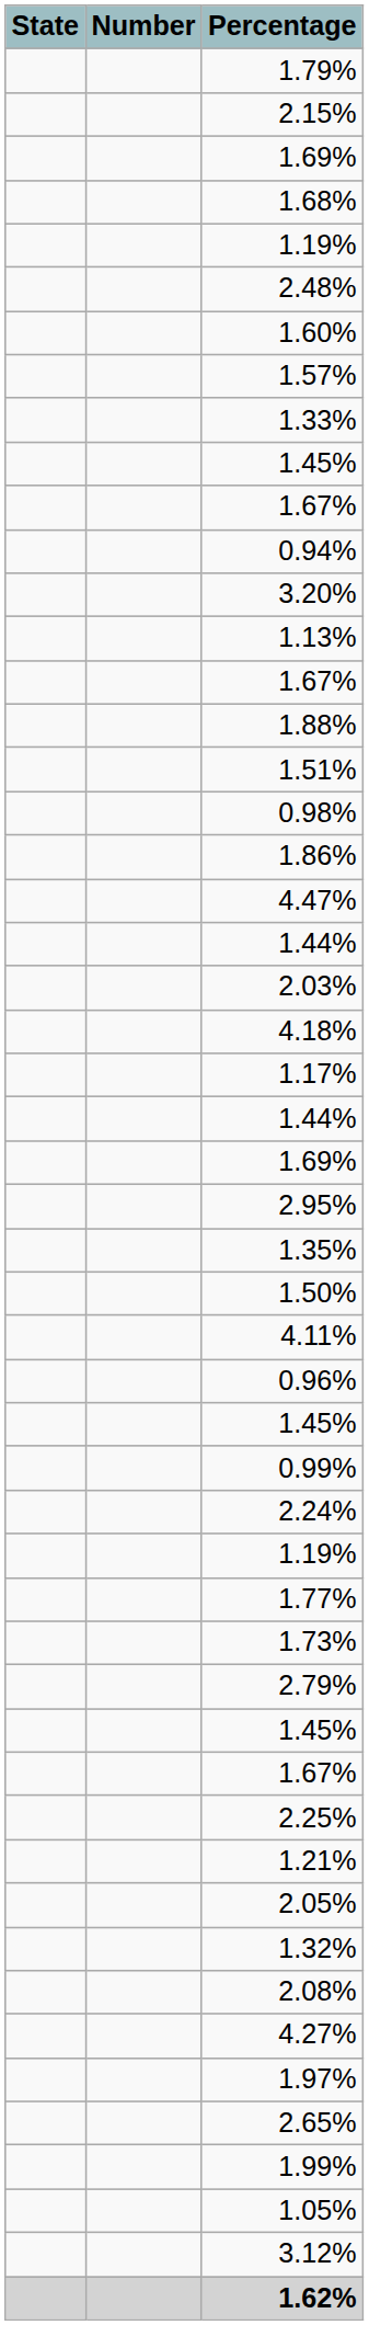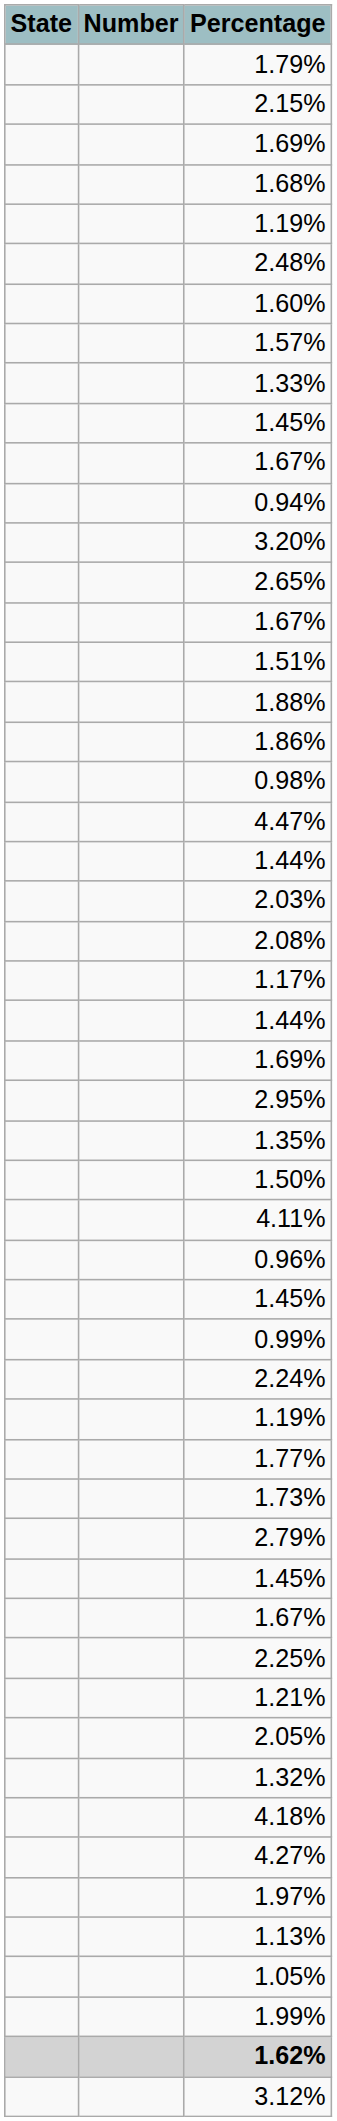 <table class="wikitable sortable">
 <tr>
 <th style="text-align:center; background-color:#9dbec3;"><strong>State</strong></th>
 <th style="text-align:center; background-color:#9dbec3;"><strong>Number</strong></th>
 <th style="text-align:center; background-color:#9dbec3;"><strong>Percentage</strong></th>
 </tr>
 <tr>
 <td border = "1"></td>
 <td align="right"></td>
 <td align="right">1.79%</td>
 </tr>
 <tr>
 <td border = "1"></td>
 <td align="right"></td>
 <td align="right">2.15%</td>
 </tr>
 <tr>
 <td border = "1"></td>
 <td align="right"></td>
 <td align="right">1.69%</td>
 </tr>
 <tr>
 <td border = "1"></td>
 <td align="right"></td>
 <td align="right">1.68%</td>
 </tr>
 <tr>
 <td border = "1"></td>
 <td align="right"></td>
 <td align="right">1.19%</td>
 </tr>
 <tr>
 <td border = "1"></td>
 <td align="right"></td>
 <td align="right">2.48%</td>
 </tr>
 <tr>
 <td border = "1"></td>
 <td align="right"></td>
 <td align="right">1.60%</td>
 </tr>
 <tr>
 <td border = "1"></td>
 <td align="right"></td>
 <td align="right">1.57%</td>
 </tr>
 <tr>
 <td border = "1"></td>
 <td align="right"></td>
 <td align="right">1.33%</td>
 </tr>
 <tr>
 <td border = "1"></td>
 <td align="right"></td>
 <td align="right">1.45%</td>
 </tr>
 <tr>
 <td border = "1"></td>
 <td align="right"></td>
 <td align="right">1.67%</td>
 </tr>
 <tr>
 <td border = "1"></td>
 <td align="right"></td>
 <td align="right">0.94%</td>
 </tr>
 <tr>
 <td border = "1"></td>
 <td align="right"></td>
 <td align="right">3.20%</td>
 </tr>
 <tr>
 <td border = "1"></td>
 <td align="right"></td>
-<td align="right">1.13%</td>
+<td align="right">2.65%</td>
 </tr>
 <tr>
 <td border = "1"></td>
 <td align="right"></td>
 <td align="right">1.67%</td>
 </tr>
 <tr>
 <td border = "1"></td>
 <td align="right"></td>
+<td align="right">1.51%</td>
+</tr>
+<tr>
+<td border = "1"></td>
+<td align="right"></td>
 <td align="right">1.88%</td>
 </tr>
 <tr>
 <td border = "1"></td>
 <td align="right"></td>
-<td align="right">1.51%</td>
+<td align="right">1.86%</td>
 </tr>
 <tr>
 <td border = "1"></td>
 <td align="right"></td>
 <td align="right">0.98%</td>
-</tr>
-<tr>
-<td border = "1"></td>
-<td align="right"></td>
-<td align="right">1.86%</td>
 </tr>
 <tr>
 <td border = "1"></td>
 <td align="right"></td>
 <td align="right">4.47%</td>
 </tr>
 <tr>
 <td border = "1"></td>
 <td align="right"></td>
 <td align="right">1.44%</td>
 </tr>
 <tr>
 <td border = "1"></td>
 <td align="right"></td>
 <td align="right">2.03%</td>
 </tr>
 <tr>
 <td border = "1"></td>
 <td align="right"></td>
-<td align="right">4.18%</td>
+<td align="right">2.08%</td>
 </tr>
 <tr>
 <td border = "1"></td>
 <td align="right"></td>
 <td align="right">1.17%</td>
 </tr>
 <tr>
 <td border = "1"></td>
 <td align="right"></td>
 <td align="right">1.44%</td>
 </tr>
 <tr>
 <td border = "1"></td>
 <td align="right"></td>
 <td align="right">1.69%</td>
 </tr>
 <tr>
 <td border = "1"></td>
 <td align="right"></td>
 <td align="right">2.95%</td>
 </tr>
 <tr>
 <td border = "1"></td>
 <td align="right"></td>
 <td align="right">1.35%</td>
 </tr>
 <tr>
 <td border = "1"></td>
 <td align="right"></td>
 <td align="right">1.50%</td>
 </tr>
 <tr>
 <td border = "1"></td>
 <td align="right"></td>
 <td align="right">4.11%</td>
 </tr>
 <tr>
 <td border = "1"></td>
 <td align="right"></td>
 <td align="right">0.96%</td>
 </tr>
 <tr>
 <td border = "1"></td>
 <td align="right"></td>
 <td align="right">1.45%</td>
 </tr>
 <tr>
 <td border = "1"></td>
 <td align="right"></td>
 <td align="right">0.99%</td>
 </tr>
 <tr>
 <td border = "1"></td>
 <td align="right"></td>
 <td align="right">2.24%</td>
 </tr>
 <tr>
 <td border = "1"></td>
 <td align="right"></td>
 <td align="right">1.19%</td>
 </tr>
 <tr>
 <td border = "1"></td>
 <td align="right"></td>
 <td align="right">1.77%</td>
 </tr>
 <tr>
 <td border = "1"></td>
 <td align="right"></td>
 <td align="right">1.73%</td>
 </tr>
 <tr>
 <td border = "1"></td>
 <td align="right"></td>
 <td align="right">2.79%</td>
 </tr>
 <tr>
 <td border = "1"></td>
 <td align="right"></td>
 <td align="right">1.45%</td>
 </tr>
 <tr>
 <td border = "1"></td>
 <td align="right"></td>
 <td align="right">1.67%</td>
 </tr>
 <tr>
 <td border = "1"></td>
 <td align="right"></td>
 <td align="right">2.25%</td>
 </tr>
 <tr>
 <td border = "1"></td>
 <td align="right"></td>
 <td align="right">1.21%</td>
 </tr>
 <tr>
 <td border = "1"></td>
 <td align="right"></td>
 <td align="right">2.05%</td>
 </tr>
 <tr>
 <td border = "1"></td>
 <td align="right"></td>
 <td align="right">1.32%</td>
 </tr>
 <tr>
 <td border = "1"></td>
 <td align="right"></td>
-<td align="right">2.08%</td>
+<td align="right">4.18%</td>
 </tr>
 <tr>
 <td border = "1"></td>
 <td align="right"></td>
 <td align="right">4.27%</td>
 </tr>
 <tr>
 <td border = "1"></td>
 <td align="right"></td>
 <td align="right">1.97%</td>
 </tr>
 <tr>
 <td border = "1"></td>
 <td align="right"></td>
-<td align="right">2.65%</td>
-</tr>
-<tr>
-<td border = "1"></td>
-<td align="right"></td>
-<td align="right">1.99%</td>
+<td align="right">1.13%</td>
 </tr>
 <tr>
 <td border = "1"></td>
 <td align="right"></td>
 <td align="right">1.05%</td>
 </tr>
 <tr>
 <td border = "1"></td>
 <td align="right"></td>
-<td align="right">3.12%</td>
+<td align="right">1.99%</td>
 </tr>
 <tr class="sortbottom" bgcolor="lightgrey">
 <td border = "1"><strong></strong></td>
 <td align="right"><strong></strong></td>
 <td align="right"><strong>1.62%</strong></td>
 </tr>
+<tr>
+<td border = "1"></td>
+<td align="right"></td>
+<td align="right">3.12%</td>
+</tr>
 </table>
